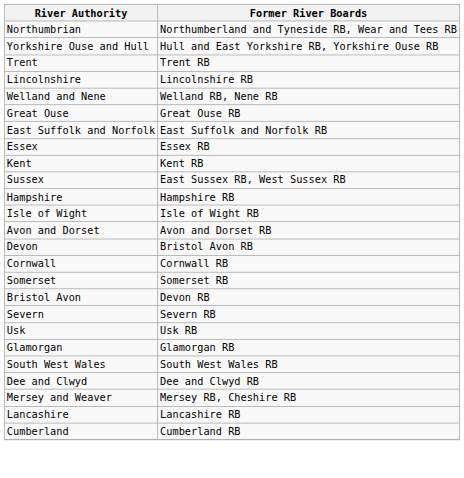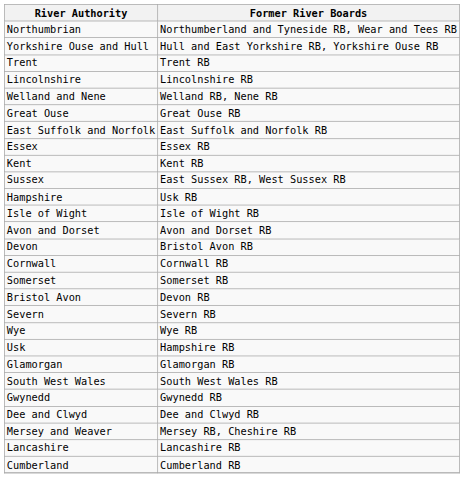 <table class="wikitable">
 <tr>
 <th>River Authority</th>
 <th>Former River Boards</th>
 </tr>
 <tr>
 <td>Northumbrian</td>
 <td>Northumberland and Tyneside RB, Wear and Tees RB</td>
 </tr>
 <tr>
 <td>Yorkshire Ouse and Hull</td>
 <td>Hull and East Yorkshire RB, Yorkshire Ouse RB</td>
 </tr>
 <tr>
 <td>Trent</td>
 <td>Trent RB</td>
 </tr>
 <tr>
 <td>Lincolnshire</td>
 <td>Lincolnshire RB</td>
 </tr>
 <tr>
 <td>Welland and Nene</td>
 <td>Welland RB, Nene RB</td>
 </tr>
 <tr>
 <td>Great Ouse</td>
 <td>Great Ouse RB</td>
 </tr>
 <tr>
 <td>East Suffolk and Norfolk</td>
 <td>East Suffolk and Norfolk RB</td>
 </tr>
 <tr>
 <td>Essex</td>
 <td>Essex RB</td>
 </tr>
 <tr>
 <td>Kent</td>
 <td>Kent RB</td>
 </tr>
 <tr>
 <td>Sussex</td>
 <td>East Sussex RB, West Sussex RB</td>
 </tr>
 <tr>
 <td>Hampshire</td>
-<td>Hampshire RB</td>
+<td>Usk RB</td>
 </tr>
 <tr>
 <td>Isle of Wight</td>
 <td>Isle of Wight RB</td>
 </tr>
 <tr>
 <td>Avon and Dorset</td>
 <td>Avon and Dorset RB</td>
 </tr>
 <tr>
 <td>Devon</td>
 <td>Bristol Avon RB</td>
 </tr>
 <tr>
 <td>Cornwall</td>
 <td>Cornwall RB</td>
 </tr>
 <tr>
 <td>Somerset</td>
 <td>Somerset RB</td>
 </tr>
 <tr>
 <td>Bristol Avon</td>
 <td>Devon RB</td>
 </tr>
 <tr>
 <td>Severn</td>
 <td>Severn RB</td>
 </tr>
 <tr>
+<td>Wye</td>
+<td>Wye RB</td>
+</tr>
+<tr>
 <td>Usk</td>
-<td>Usk RB</td>
+<td>Hampshire RB</td>
 </tr>
 <tr>
 <td>Glamorgan</td>
 <td>Glamorgan RB</td>
 </tr>
 <tr>
 <td>South West Wales</td>
 <td>South West Wales RB</td>
+</tr>
+<tr>
+<td>Gwynedd</td>
+<td>Gwynedd RB</td>
 </tr>
 <tr>
 <td>Dee and Clwyd</td>
 <td>Dee and Clwyd RB</td>
 </tr>
 <tr>
 <td>Mersey and Weaver</td>
 <td>Mersey RB, Cheshire RB</td>
 </tr>
 <tr>
 <td>Lancashire</td>
 <td>Lancashire RB</td>
 </tr>
 <tr>
 <td>Cumberland</td>
 <td>Cumberland RB</td>
 </tr>
 <tr>
 </tr>
 </table>
